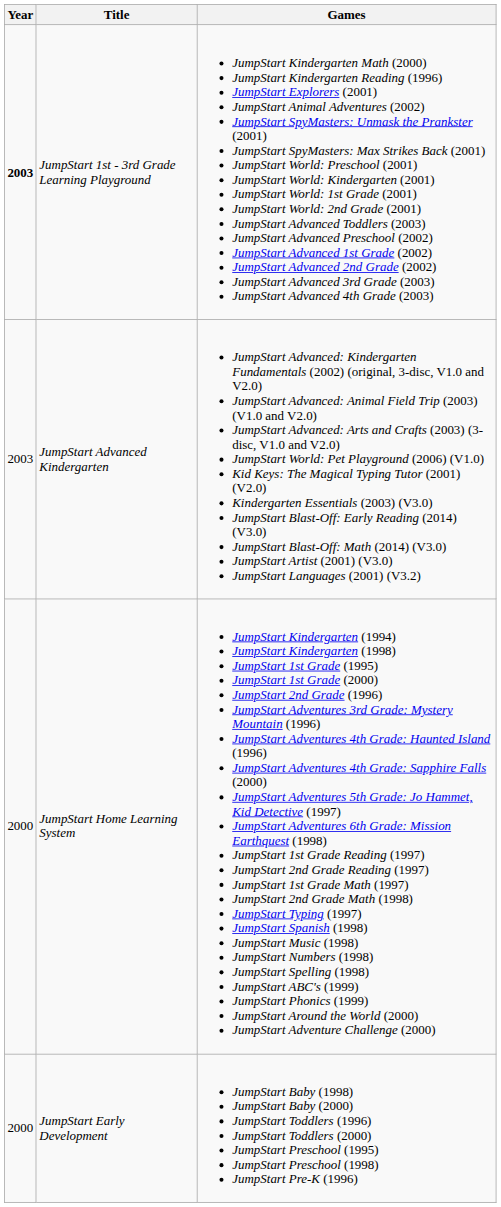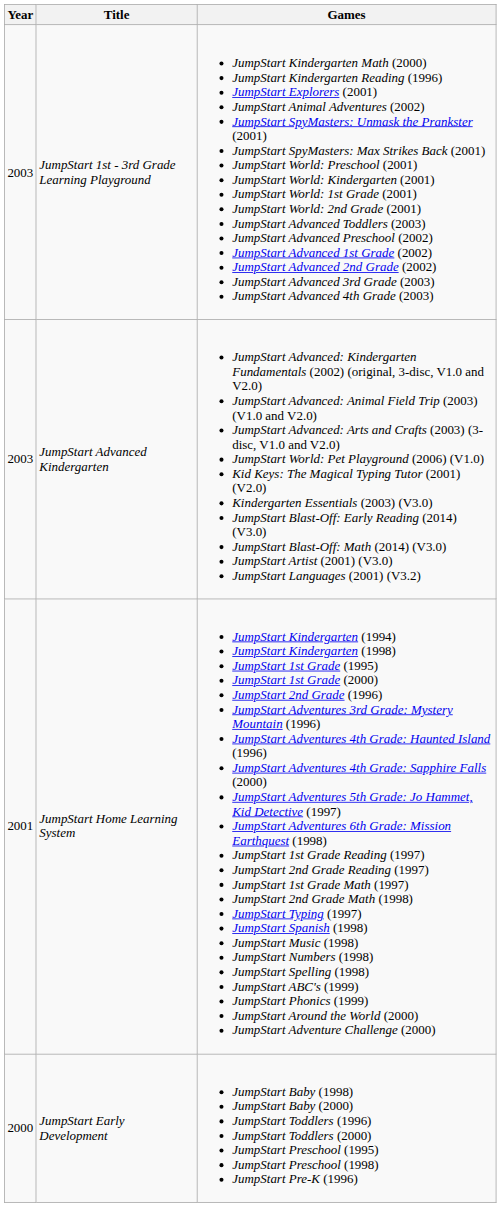 <table class="wikitable">
 <tr>
 <th>Year</th>
 <th>Title</th>
 <th>Games</th>
 </tr>
 <tr>
-<td><strong>2003</strong></td>
+<td>2003</td>
 <td><em>JumpStart 1st - 3rd Grade Learning Playground</em></td>
 <td><br><ul><li><em>JumpStart Kindergarten Math</em> (2000)</li><li><em>JumpStart Kindergarten Reading</em> (1996)</li><li><em><a href='#'>JumpStart Explorers</a></em> (2001)</li><li><em>JumpStart Animal Adventures</em> (2002)</li><li><em><a href='#'>JumpStart SpyMasters: Unmask the Prankster</a></em> (2001)</li><li><em>JumpStart SpyMasters: Max Strikes Back</em> (2001)</li><li><em>JumpStart World: Preschool</em> (2001)</li><li><em>JumpStart World: Kindergarten</em> (2001)</li><li><em>JumpStart World: 1st Grade</em> (2001)</li><li><em>JumpStart World: 2nd Grade</em> (2001)</li><li><em>JumpStart Advanced Toddlers</em> (2003)</li><li><em>JumpStart Advanced Preschool</em> (2002)</li><li><em><a href='#'>JumpStart Advanced 1st Grade</a></em> (2002)</li><li><em><a href='#'>JumpStart Advanced 2nd Grade</a></em> (2002)</li><li><em>JumpStart Advanced 3rd Grade</em> (2003)</li><li><em>JumpStart Advanced 4th Grade</em> (2003)</li></ul></td>
 </tr>
 <tr>
 <td>2003</td>
 <td><em>JumpStart Advanced Kindergarten</em></td>
 <td><br><ul><li><em>JumpStart Advanced: Kindergarten Fundamentals</em> (2002) (original, 3-disc, V1.0 and V2.0)</li><li><em>JumpStart Advanced: Animal Field Trip</em> (2003) (V1.0 and V2.0)</li><li><em>JumpStart Advanced: Arts and Crafts</em> (2003) (3-disc, V1.0 and V2.0)</li><li><em>JumpStart World: Pet Playground</em> (2006) (V1.0)</li><li><em>Kid Keys: The Magical Typing Tutor</em> (2001) (V2.0)</li><li><em>Kindergarten Essentials</em> (2003) (V3.0)</li><li><em>JumpStart Blast-Off: Early Reading</em> (2014) (V3.0)</li><li><em>JumpStart Blast-Off: Math</em> (2014) (V3.0)</li><li><em>JumpStart Artist</em> (2001) (V3.0)</li><li><em>JumpStart Languages</em> (2001) (V3.2)</li></ul></td>
 </tr>
 <tr>
-<td>2000</td>
+<td>2001</td>
 <td><em>JumpStart Home Learning System</em></td>
 <td><br><ul><li><em><a href='#'>JumpStart Kindergarten</a></em> (1994)</li><li><em><a href='#'>JumpStart Kindergarten</a></em> (1998)</li><li><em><a href='#'>JumpStart 1st Grade</a></em> (1995)</li><li><em><a href='#'>JumpStart 1st Grade</a></em> (2000)</li><li><em><a href='#'>JumpStart 2nd Grade</a></em> (1996)</li><li><em><a href='#'>JumpStart Adventures 3rd Grade: Mystery Mountain</a></em> (1996)</li><li><em><a href='#'>JumpStart Adventures 4th Grade: Haunted Island</a></em> (1996)</li><li><em><a href='#'>JumpStart Adventures 4th Grade: Sapphire Falls</a></em> (2000)</li><li><em><a href='#'>JumpStart Adventures 5th Grade: Jo Hammet, Kid Detective</a></em> (1997)</li><li><em><a href='#'>JumpStart Adventures 6th Grade: Mission Earthquest</a></em> (1998)</li><li><em>JumpStart 1st Grade Reading</em> (1997)</li><li><em>JumpStart 2nd Grade Reading</em> (1997)</li><li><em>JumpStart 1st Grade Math</em> (1997)</li><li><em>JumpStart 2nd Grade Math</em> (1998)</li><li><em><a href='#'>JumpStart Typing</a></em> (1997)</li><li><em><a href='#'>JumpStart Spanish</a></em> (1998)</li><li><em>JumpStart Music</em> (1998)</li><li><em>JumpStart Numbers</em> (1998)</li><li><em>JumpStart Spelling</em> (1998)</li><li><em>JumpStart ABC's</em> (1999)</li><li><em>JumpStart Phonics</em> (1999)</li><li><em>JumpStart Around the World</em> (2000)</li><li><em>JumpStart Adventure Challenge</em> (2000)</li></ul></td>
 </tr>
 <tr>
 <td>2000</td>
 <td><em>JumpStart Early Development</em></td>
 <td><br><ul><li><em>JumpStart Baby</em> (1998)</li><li><em>JumpStart Baby</em> (2000)</li><li><em>JumpStart Toddlers</em> (1996)</li><li><em>JumpStart Toddlers</em> (2000)</li><li><em>JumpStart Preschool</em> (1995)</li><li><em>JumpStart Preschool</em> (1998)</li><li><em>JumpStart Pre-K</em> (1996)</li></ul></td>
 </tr>
 </table>
